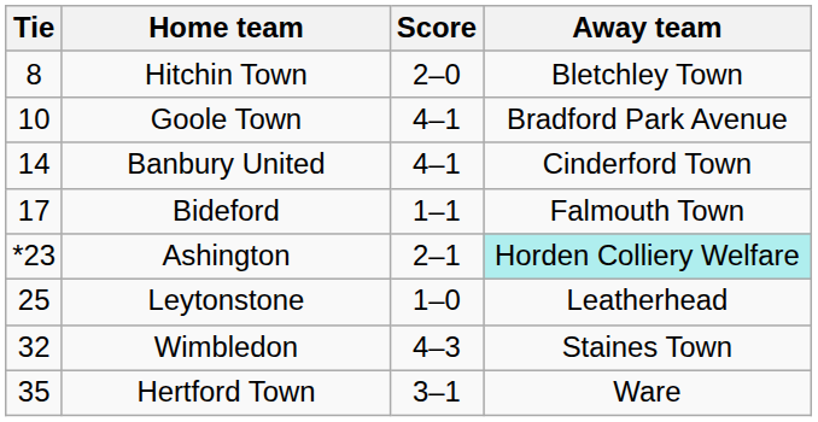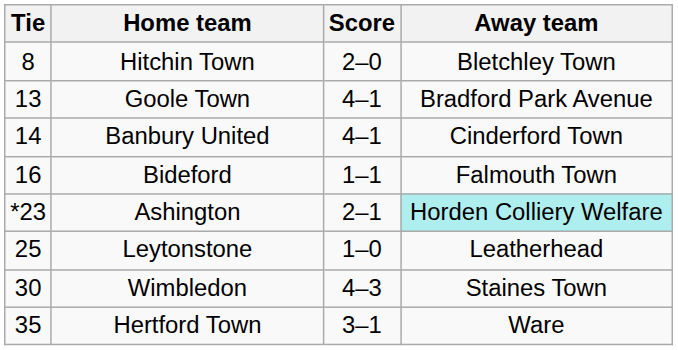 <table class="wikitable" style="text-align:center;">
 <tr>
 <th width=20>Tie</th>
 <th width=175>Home team</th>
 <th width=20>Score</th>
 <th width=175>Away team</th>
 </tr>
 <tr>
 <td>8</td>
 <td>Hitchin Town</td>
 <td>2–0</td>
 <td>Bletchley Town</td>
 </tr>
 <tr>
-<td>10</td>
+<td>13</td>
 <td>Goole Town</td>
 <td>4–1</td>
 <td>Bradford Park Avenue</td>
 </tr>
 <tr>
 <td>14</td>
 <td>Banbury United</td>
 <td>4–1</td>
 <td>Cinderford Town</td>
 </tr>
 <tr>
-<td>17</td>
+<td>16</td>
 <td>Bideford</td>
 <td>1–1</td>
 <td>Falmouth Town</td>
 </tr>
 <tr>
 <td>*23</td>
 <td>Ashington</td>
 <td>2–1</td>
 <td style="background: paleturquoise;">Horden Colliery Welfare</td>
 </tr>
 <tr>
 <td>25</td>
 <td>Leytonstone</td>
 <td>1–0</td>
 <td>Leatherhead</td>
 </tr>
 <tr>
-<td>32</td>
+<td>30</td>
 <td>Wimbledon</td>
 <td>4–3</td>
 <td>Staines Town</td>
 </tr>
 <tr>
 <td>35</td>
 <td>Hertford Town</td>
 <td>3–1</td>
 <td>Ware</td>
 </tr>
 </table>
